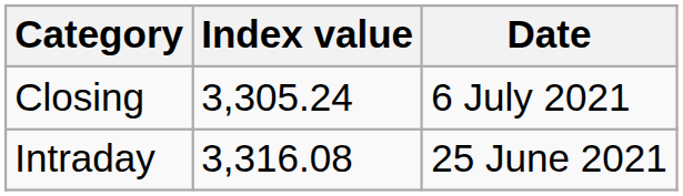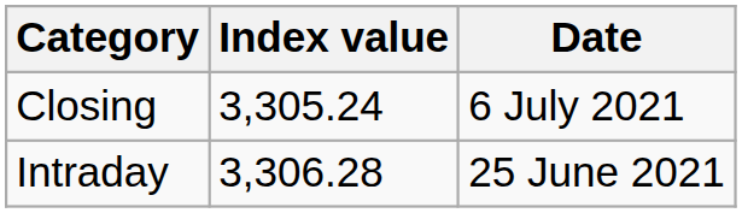 <table class="wikitable">
 <tr>
 <th>Category</th>
 <th>Index value</th>
 <th>Date</th>
 </tr>
 <tr>
 <td>Closing</td>
 <td>3,305.24</td>
 <td>6 July 2021</td>
 </tr>
 <tr>
 <td>Intraday</td>
-<td>3,316.08</td>
+<td>3,306.28</td>
 <td>25 June 2021</td>
 </tr>
 </table>
